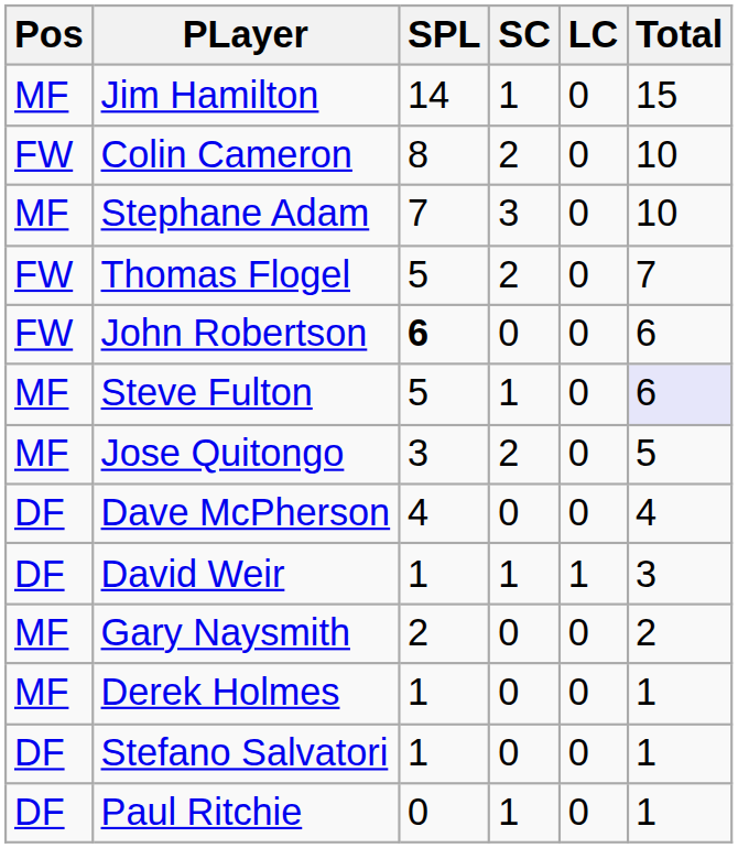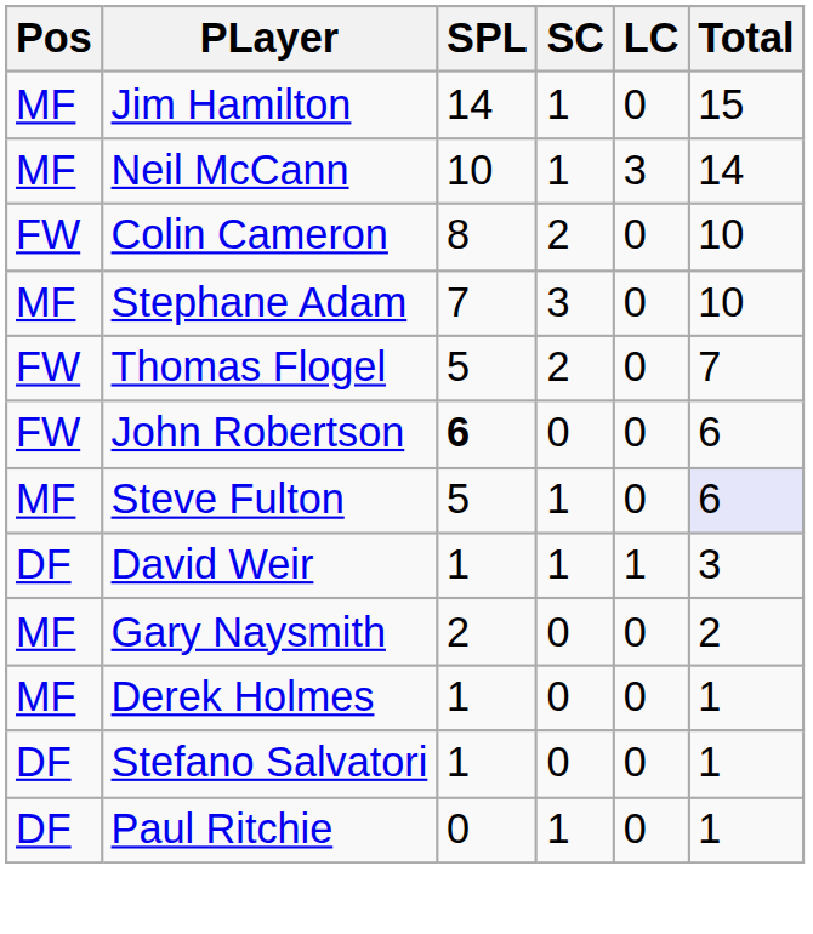 <table class="wikitable">
 <tr>
 <th>Pos</th>
 <th>PLayer</th>
 <th>SPL</th>
 <th>SC</th>
 <th>LC</th>
 <th>Total</th>
 </tr>
 <tr>
 <td><a href='#'>MF</a></td>
 <td> <a href='#'>Jim Hamilton</a></td>
 <td>14</td>
 <td>1</td>
 <td>0</td>
 <td>15</td>
+</tr>
+<tr>
+<td><a href='#'>MF</a></td>
+<td> <a href='#'>Neil McCann</a></td>
+<td>10</td>
+<td>1</td>
+<td>3</td>
+<td>14</td>
 </tr>
 <tr>
 <td><a href='#'>FW</a></td>
 <td> <a href='#'>Colin Cameron</a></td>
 <td>8</td>
 <td>2</td>
 <td>0</td>
 <td>10</td>
 </tr>
 <tr>
 <td><a href='#'>MF</a></td>
 <td> <a href='#'>Stephane Adam</a></td>
 <td>7</td>
 <td>3</td>
 <td>0</td>
 <td>10</td>
 </tr>
 <tr>
 <td><a href='#'>FW</a></td>
 <td> <a href='#'>Thomas Flogel</a></td>
 <td>5</td>
 <td>2</td>
 <td>0</td>
 <td>7</td>
 </tr>
 <tr>
 <td><a href='#'>FW</a></td>
 <td> <a href='#'>John Robertson</a></td>
 <td><strong>6</strong></td>
 <td>0</td>
 <td>0</td>
 <td>6</td>
 </tr>
 <tr>
 <td><a href='#'>MF</a></td>
 <td> <a href='#'>Steve Fulton</a></td>
 <td>5</td>
 <td>1</td>
 <td>0</td>
 <td style="background: lavender;">6</td>
 </tr>
 <tr>
-<td><a href='#'>MF</a></td>
-<td> <a href='#'>Jose Quitongo</a></td>
-<td>3</td>
-<td>2</td>
-<td>0</td>
-<td>5</td>
-</tr>
-<tr>
-<td><a href='#'>DF</a></td>
-<td> <a href='#'>Dave McPherson</a></td>
-<td>4</td>
-<td>0</td>
-<td>0</td>
-<td>4</td>
-</tr>
-<tr>
 <td><a href='#'>DF</a></td>
 <td> <a href='#'>David Weir</a></td>
 <td>1</td>
 <td>1</td>
 <td>1</td>
 <td>3</td>
 </tr>
 <tr>
 <td><a href='#'>MF</a></td>
 <td> <a href='#'>Gary Naysmith</a></td>
 <td>2</td>
 <td>0</td>
 <td>0</td>
 <td>2</td>
 </tr>
 <tr>
 <td><a href='#'>MF</a></td>
 <td> <a href='#'>Derek Holmes</a></td>
 <td>1</td>
 <td>0</td>
 <td>0</td>
 <td>1</td>
 </tr>
 <tr>
 <td><a href='#'>DF</a></td>
 <td> <a href='#'>Stefano Salvatori</a></td>
 <td>1</td>
 <td>0</td>
 <td>0</td>
 <td>1</td>
 </tr>
 <tr>
 <td><a href='#'>DF</a></td>
 <td> <a href='#'>Paul Ritchie</a></td>
 <td>0</td>
 <td>1</td>
 <td>0</td>
 <td>1</td>
 </tr>
 </table>
